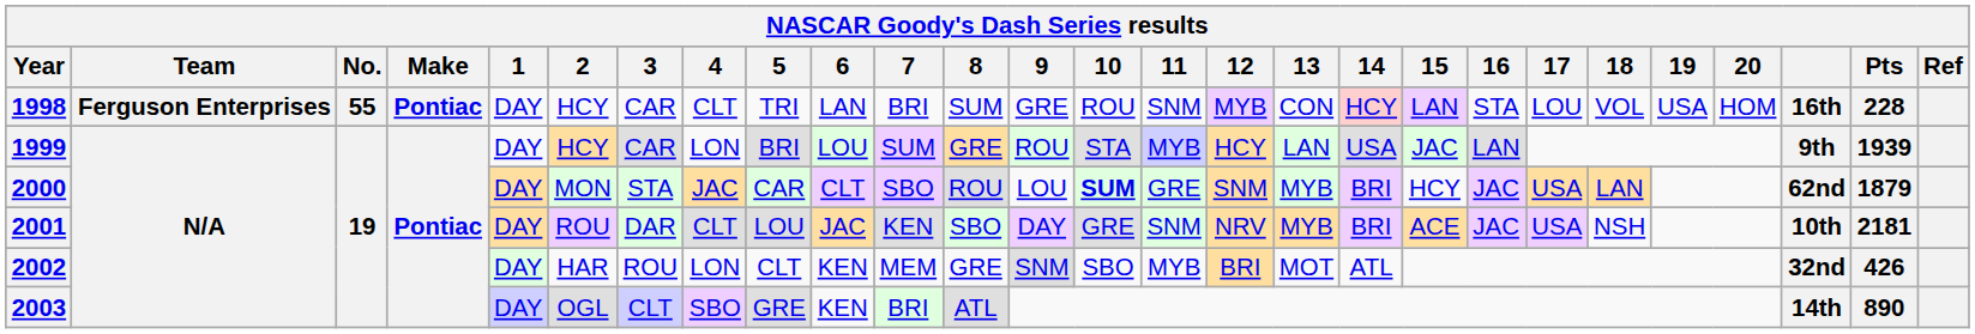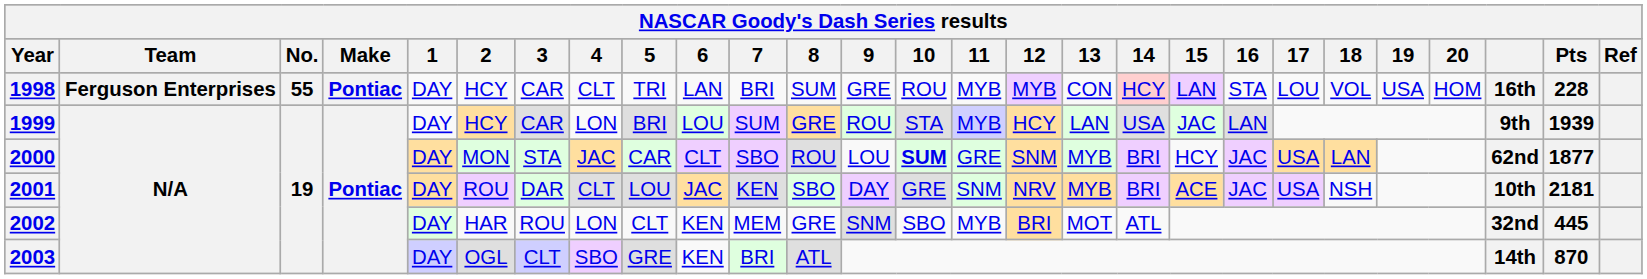 <table class="wikitable" style="text-align:center; font-size:75%">
 <tr>
 <th colspan=32><a href='#'>NASCAR Goody's Dash Series</a> results</th>
 </tr>
 <tr>
 <th>Year</th>
 <th>Team</th>
 <th>No.</th>
 <th>Make</th>
 <th>1</th>
 <th>2</th>
 <th>3</th>
 <th>4</th>
 <th>5</th>
 <th>6</th>
 <th>7</th>
 <th>8</th>
 <th>9</th>
 <th>10</th>
 <th>11</th>
 <th>12</th>
 <th>13</th>
 <th>14</th>
 <th>15</th>
 <th>16</th>
 <th>17</th>
 <th>18</th>
 <th>19</th>
 <th>20</th>
 <th></th>
 <th>Pts</th>
 <th>Ref</th>
 </tr>
 <tr>
 <th><a href='#'>1998</a></th>
 <th>Ferguson Enterprises</th>
 <th>55</th>
 <th><a href='#'>Pontiac</a></th>
 <td><a href='#'>DAY</a></td>
 <td><a href='#'>HCY</a></td>
 <td><a href='#'>CAR</a></td>
 <td><a href='#'>CLT</a></td>
 <td><a href='#'>TRI</a></td>
 <td><a href='#'>LAN</a></td>
 <td><a href='#'>BRI</a></td>
 <td><a href='#'>SUM</a></td>
 <td><a href='#'>GRE</a></td>
 <td><a href='#'>ROU</a></td>
-<td><a href='#'>SNM</a></td>
+<td><a href='#'>MYB</a></td>
 <td style="background:#EFCFFF;"><a href='#'>MYB</a><br></td>
 <td><a href='#'>CON</a></td>
 <td style="background:#FFCFCF;"><a href='#'>HCY</a><br></td>
 <td style="background:#EFCFFF;"><a href='#'>LAN</a><br></td>
 <td><a href='#'>STA</a></td>
 <td><a href='#'>LOU</a></td>
 <td><a href='#'>VOL</a></td>
 <td><a href='#'>USA</a></td>
 <td><a href='#'>HOM</a></td>
 <th>16th</th>
 <th>228</th>
 <th></th>
 </tr>
 <tr>
 <th><a href='#'>1999</a></th>
 <th rowspan=5>N/A</th>
 <th rowspan=5>19</th>
 <th rowspan=5><a href='#'>Pontiac</a></th>
 <td><a href='#'>DAY</a></td>
 <td style="background:#FFDF9F;"><a href='#'>HCY</a><br></td>
 <td style="background:#DFDFDF;"><a href='#'>CAR</a><br></td>
 <td><a href='#'>LON</a></td>
 <td style="background:#DFDFDF;"><a href='#'>BRI</a><br></td>
 <td style="background:#DFFFDF;"><a href='#'>LOU</a><br></td>
 <td style="background:#EFCFFF;"><a href='#'>SUM</a><br></td>
 <td style="background:#FFDF9F;"><a href='#'>GRE</a><br></td>
 <td style="background:#DFFFDF;"><a href='#'>ROU</a><br></td>
 <td style="background:#DFDFDF;"><a href='#'>STA</a><br></td>
 <td style="background:#CFCFFF;"><a href='#'>MYB</a><br></td>
 <td style="background:#FFDF9F;"><a href='#'>HCY</a><br></td>
 <td style="background:#DFFFDF;"><a href='#'>LAN</a><br></td>
 <td style="background:#DFDFDF;"><a href='#'>USA</a><br></td>
 <td style="background:#DFFFDF;"><a href='#'>JAC</a><br></td>
 <td style="background:#DFDFDF;"><a href='#'>LAN</a><br></td>
 <td colspan=4></td>
 <th>9th</th>
 <th>1939</th>
 <th></th>
 </tr>
 <tr>
 <th><a href='#'>2000</a></th>
 <td style="background:#FFDF9F;"><a href='#'>DAY</a><br></td>
 <td style="background:#DFFFDF;"><a href='#'>MON</a><br></td>
 <td style="background:#DFFFDF;"><a href='#'>STA</a><br></td>
 <td style="background:#FFDF9F;"><a href='#'>JAC</a><br></td>
 <td style="background:#DFFFDF;"><a href='#'>CAR</a><br></td>
 <td style="background:#EFCFFF;"><a href='#'>CLT</a><br></td>
 <td style="background:#EFCFFF;"><a href='#'>SBO</a><br></td>
 <td style="background:#DFDFDF;"><a href='#'>ROU</a><br></td>
 <td><a href='#'>LOU</a></td>
 <td style="background:#DFFFDF;"><strong><a href='#'>SUM</a></strong><br></td>
 <td style="background:#DFFFDF;"><a href='#'>GRE</a><br></td>
 <td style="background:#FFDF9F;"><a href='#'>SNM</a><br></td>
 <td style="background:#DFFFDF;"><a href='#'>MYB</a><br></td>
 <td style="background:#EFCFFF;"><a href='#'>BRI</a><br></td>
 <td><a href='#'>HCY</a></td>
 <td style="background:#EFCFFF;"><a href='#'>JAC</a><br></td>
 <td style="background:#FFDF9F;"><a href='#'>USA</a><br></td>
 <td style="background:#FFDF9F;"><a href='#'>LAN</a><br></td>
 <td colspan=2></td>
 <th>62nd</th>
-<th>1879</th>
+<th>1877</th>
 <th></th>
 </tr>
 <tr>
 <th><a href='#'>2001</a></th>
 <td style="background:#FFDF9F;"><a href='#'>DAY</a><br></td>
 <td style="background:#EFCFFF;"><a href='#'>ROU</a><br></td>
 <td style="background:#DFFFDF;"><a href='#'>DAR</a><br></td>
 <td style="background:#DFDFDF;"><a href='#'>CLT</a><br></td>
 <td style="background:#DFDFDF;"><a href='#'>LOU</a><br></td>
 <td style="background:#FFDF9F;"><a href='#'>JAC</a><br></td>
 <td style="background:#DFDFDF;"><a href='#'>KEN</a><br></td>
 <td style="background:#DFFFDF;"><a href='#'>SBO</a><br></td>
 <td style="background:#EFCFFF;"><a href='#'>DAY</a><br></td>
 <td style="background:#DFDFDF;"><a href='#'>GRE</a><br></td>
 <td style="background:#DFFFDF;"><a href='#'>SNM</a><br></td>
 <td style="background:#FFDF9F;"><a href='#'>NRV</a><br></td>
 <td style="background:#FFDF9F;"><a href='#'>MYB</a><br></td>
 <td style="background:#EFCFFF;"><a href='#'>BRI</a><br></td>
 <td style="background:#FFDF9F;"><a href='#'>ACE</a><br></td>
 <td style="background:#EFCFFF;"><a href='#'>JAC</a><br></td>
 <td style="background:#EFCFFF;"><a href='#'>USA</a><br></td>
 <td><a href='#'>NSH</a></td>
 <td colspan=2></td>
 <th>10th</th>
 <th>2181</th>
 <th></th>
 </tr>
 <tr>
 <th><a href='#'>2002</a></th>
 <td style="background:#DFFFDF;"><a href='#'>DAY</a><br></td>
 <td><a href='#'>HAR</a></td>
 <td><a href='#'>ROU</a></td>
 <td><a href='#'>LON</a></td>
 <td><a href='#'>CLT</a></td>
 <td><a href='#'>KEN</a></td>
 <td><a href='#'>MEM</a></td>
 <td><a href='#'>GRE</a></td>
 <td style="background:#DFDFDF;"><a href='#'>SNM</a><br></td>
 <td><a href='#'>SBO</a></td>
 <td><a href='#'>MYB</a></td>
 <td style="background:#FFDF9F;"><a href='#'>BRI</a><br></td>
 <td><a href='#'>MOT</a></td>
 <td><a href='#'>ATL</a></td>
 <td colspan=6></td>
 <th>32nd</th>
-<th>426</th>
+<th>445</th>
 <th></th>
 </tr>
 <tr>
 <th><a href='#'>2003</a></th>
 <td style="background:#CFCFFF;"><a href='#'>DAY</a><br></td>
 <td style="background:#DFDFDF;"><a href='#'>OGL</a><br></td>
 <td style="background:#CFCFFF;"><a href='#'>CLT</a><br></td>
 <td style="background:#EFCFFF;"><a href='#'>SBO</a><br></td>
 <td style="background:#DFDFDF;"><a href='#'>GRE</a><br></td>
 <td><a href='#'>KEN</a></td>
 <td style="background:#DFFFDF;"><a href='#'>BRI</a><br></td>
 <td style="background:#DFDFDF;"><a href='#'>ATL</a><br></td>
 <td colspan=12></td>
 <th>14th</th>
-<th>890</th>
+<th>870</th>
 <th></th>
 </tr>
 </table>
